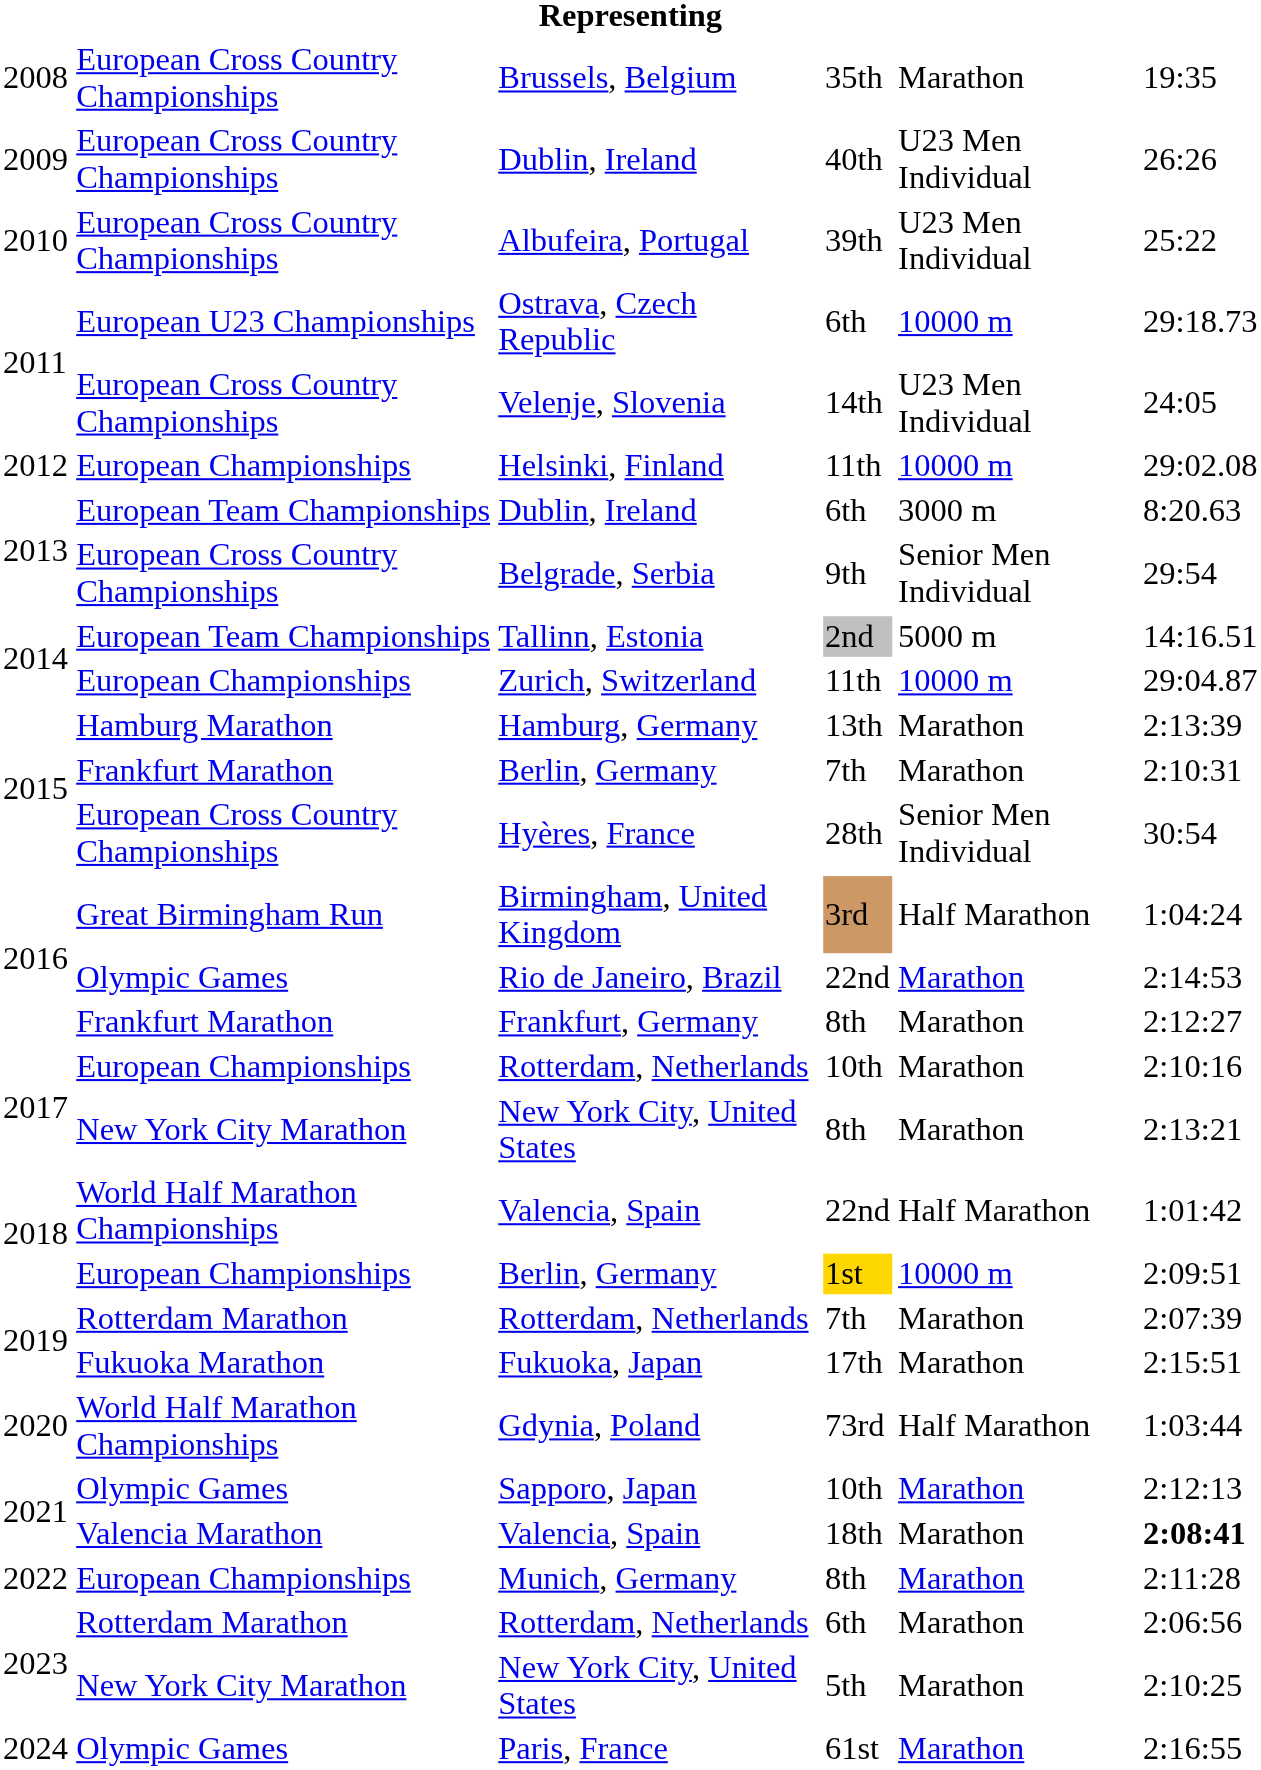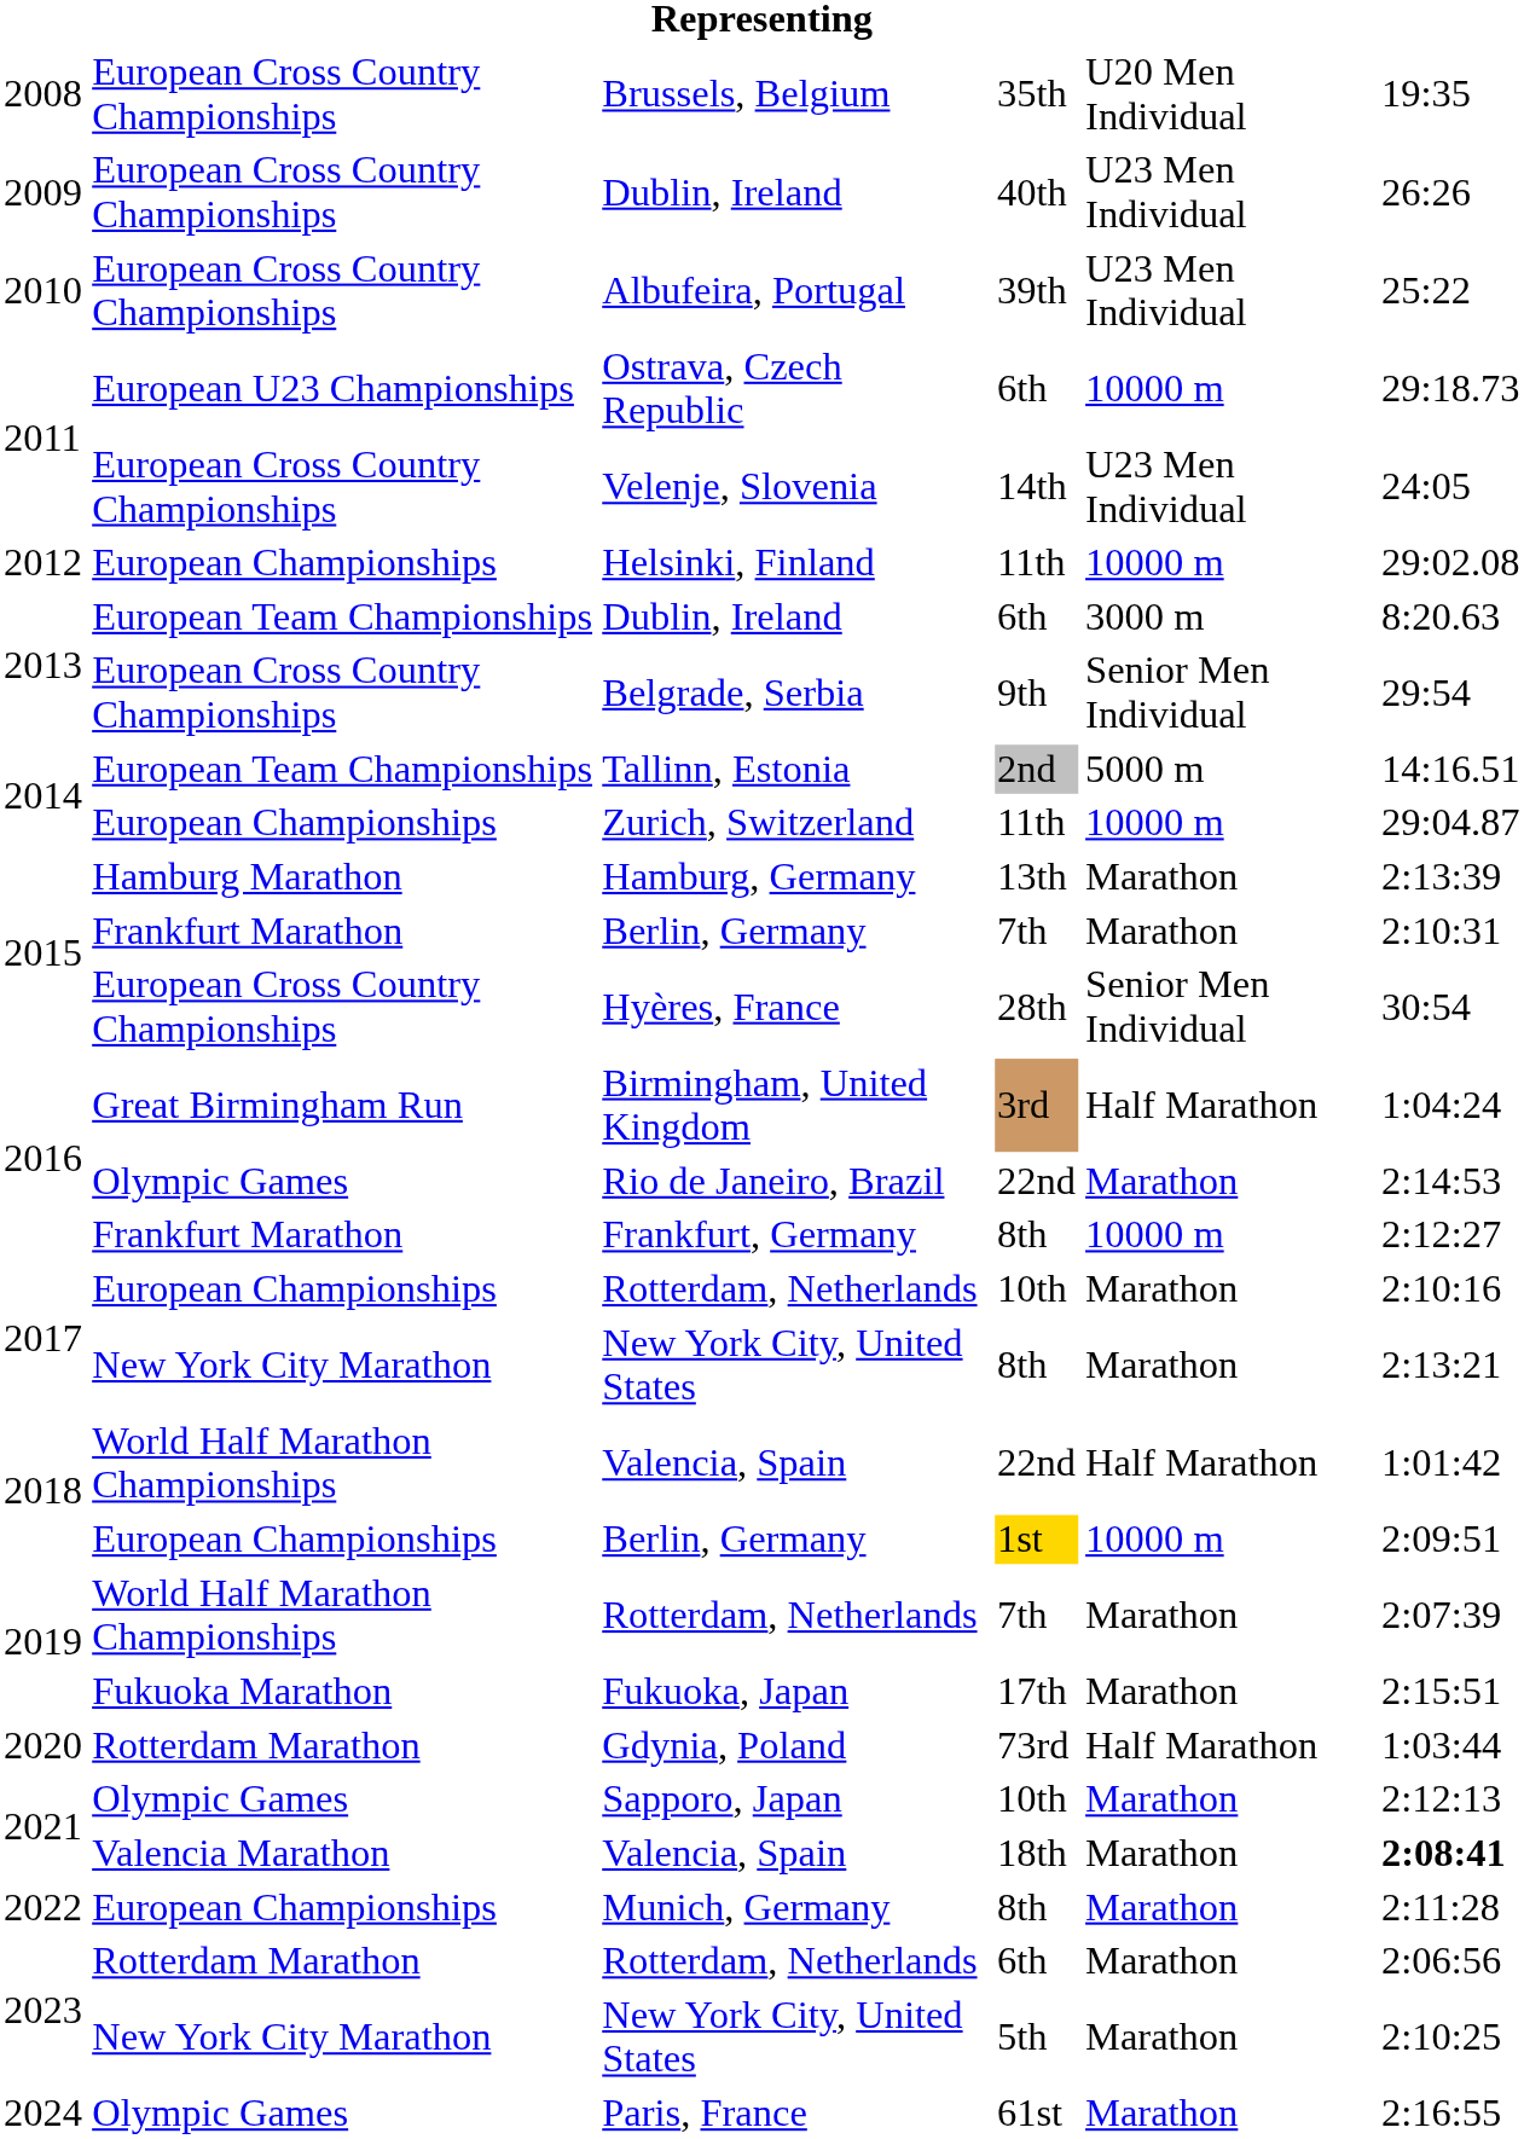 <table>
 <tr>
 <th colspan="6">Representing </th>
 </tr>
 <tr>
 <td>2008</td>
 <td><a href='#'>European Cross Country Championships</a></td>
 <td><a href='#'>Brussels</a>, <a href='#'>Belgium</a></td>
 <td>35th</td>
-<td>Marathon</td>
+<td>U20 Men Individual</td>
 <td>19:35</td>
 </tr>
 <tr>
 <td>2009</td>
 <td><a href='#'>European Cross Country Championships</a></td>
 <td><a href='#'>Dublin</a>, <a href='#'>Ireland</a></td>
 <td>40th</td>
 <td>U23 Men Individual</td>
 <td>26:26</td>
 </tr>
 <tr>
 <td>2010</td>
 <td><a href='#'>European Cross Country Championships</a></td>
 <td><a href='#'>Albufeira</a>, <a href='#'>Portugal</a></td>
 <td>39th</td>
 <td>U23 Men Individual</td>
 <td>25:22</td>
 </tr>
 <tr>
 <td rowspan=2>2011</td>
 <td><a href='#'>European U23 Championships</a></td>
 <td><a href='#'>Ostrava</a>, <a href='#'>Czech Republic</a></td>
 <td>6th</td>
 <td><a href='#'>10000 m</a></td>
 <td>29:18.73</td>
 </tr>
 <tr>
 <td><a href='#'>European Cross Country Championships</a></td>
 <td><a href='#'>Velenje</a>, <a href='#'>Slovenia</a></td>
 <td>14th</td>
 <td>U23 Men Individual</td>
 <td>24:05</td>
 </tr>
 <tr>
 <td>2012</td>
 <td><a href='#'>European Championships</a></td>
 <td><a href='#'>Helsinki</a>, <a href='#'>Finland</a></td>
 <td>11th</td>
 <td><a href='#'>10000 m</a></td>
 <td>29:02.08</td>
 </tr>
 <tr>
 <td rowspan=2>2013</td>
 <td><a href='#'>European Team Championships</a></td>
 <td><a href='#'>Dublin</a>, <a href='#'>Ireland</a></td>
 <td>6th</td>
 <td>3000 m</td>
 <td>8:20.63</td>
 </tr>
 <tr>
 <td><a href='#'>European Cross Country Championships</a></td>
 <td><a href='#'>Belgrade</a>, <a href='#'>Serbia</a></td>
 <td>9th</td>
 <td>Senior Men Individual</td>
 <td>29:54</td>
 </tr>
 <tr>
 <td rowspan=2>2014</td>
 <td><a href='#'>European Team Championships</a></td>
 <td><a href='#'>Tallinn</a>, <a href='#'>Estonia</a></td>
 <td bgcolor=silver>2nd</td>
 <td>5000 m</td>
 <td>14:16.51</td>
 </tr>
 <tr>
 <td><a href='#'>European Championships</a></td>
 <td><a href='#'>Zurich</a>, <a href='#'>Switzerland</a></td>
 <td>11th</td>
 <td><a href='#'>10000 m</a></td>
 <td>29:04.87</td>
 </tr>
 <tr>
 <td rowspan=3>2015</td>
 <td><a href='#'>Hamburg Marathon</a></td>
 <td><a href='#'>Hamburg</a>, <a href='#'>Germany</a></td>
 <td>13th</td>
 <td>Marathon</td>
 <td>2:13:39</td>
 </tr>
 <tr>
 <td><a href='#'>Frankfurt Marathon</a></td>
 <td><a href='#'>Berlin</a>, <a href='#'>Germany</a></td>
 <td>7th</td>
 <td>Marathon</td>
 <td>2:10:31</td>
 </tr>
 <tr>
 <td><a href='#'>European Cross Country Championships</a></td>
 <td><a href='#'>Hyères</a>, <a href='#'>France</a></td>
 <td>28th</td>
 <td>Senior Men Individual</td>
 <td>30:54</td>
 </tr>
 <tr>
 <td rowspan=3>2016</td>
 <td><a href='#'>Great Birmingham Run</a></td>
 <td><a href='#'>Birmingham</a>, <a href='#'>United Kingdom</a></td>
 <td bgcolor="cc9966">3rd</td>
 <td>Half Marathon</td>
 <td>1:04:24</td>
 </tr>
 <tr>
 <td><a href='#'>Olympic Games</a></td>
 <td><a href='#'>Rio de Janeiro</a>, <a href='#'>Brazil</a></td>
 <td>22nd</td>
 <td><a href='#'>Marathon</a></td>
 <td>2:14:53</td>
 </tr>
 <tr>
 <td><a href='#'>Frankfurt Marathon</a></td>
 <td><a href='#'>Frankfurt</a>, <a href='#'>Germany</a></td>
 <td>8th</td>
-<td>Marathon</td>
+<td><a href='#'>10000 m</a></td>
 <td>2:12:27</td>
 </tr>
 <tr>
 <td rowspan=2>2017</td>
 <td><a href='#'>European Championships</a></td>
 <td><a href='#'>Rotterdam</a>, <a href='#'>Netherlands</a></td>
 <td>10th</td>
 <td>Marathon</td>
 <td>2:10:16</td>
 </tr>
 <tr>
 <td><a href='#'>New York City Marathon</a></td>
 <td><a href='#'>New York City</a>, <a href='#'>United States</a></td>
 <td>8th</td>
 <td>Marathon</td>
 <td>2:13:21</td>
 </tr>
 <tr>
 <td rowspan=2>2018</td>
 <td><a href='#'>World Half Marathon Championships</a></td>
 <td><a href='#'>Valencia</a>, <a href='#'>Spain</a></td>
 <td>22nd</td>
 <td>Half Marathon</td>
 <td>1:01:42</td>
 </tr>
 <tr>
 <td><a href='#'>European Championships</a></td>
 <td><a href='#'>Berlin</a>, <a href='#'>Germany</a></td>
 <td bgcolor=gold>1st</td>
 <td><a href='#'>10000 m</a></td>
 <td>2:09:51</td>
 </tr>
 <tr>
 <td rowspan=2>2019</td>
-<td><a href='#'>Rotterdam Marathon</a></td>
+<td><a href='#'>World Half Marathon Championships</a></td>
 <td><a href='#'>Rotterdam</a>, <a href='#'>Netherlands</a></td>
 <td>7th</td>
 <td>Marathon</td>
 <td>2:07:39</td>
 </tr>
 <tr>
 <td><a href='#'>Fukuoka Marathon</a></td>
 <td><a href='#'>Fukuoka</a>, <a href='#'>Japan</a></td>
 <td>17th</td>
 <td>Marathon</td>
 <td>2:15:51</td>
 </tr>
 <tr>
 <td>2020</td>
-<td><a href='#'>World Half Marathon Championships</a></td>
+<td><a href='#'>Rotterdam Marathon</a></td>
 <td><a href='#'>Gdynia</a>, <a href='#'>Poland</a></td>
 <td>73rd</td>
 <td>Half Marathon</td>
 <td>1:03:44</td>
 </tr>
 <tr>
 <td rowspan=2>2021</td>
 <td><a href='#'>Olympic Games</a></td>
 <td><a href='#'>Sapporo</a>, <a href='#'>Japan</a></td>
 <td>10th</td>
 <td><a href='#'>Marathon</a></td>
 <td>2:12:13</td>
 </tr>
 <tr>
 <td><a href='#'>Valencia Marathon</a></td>
 <td><a href='#'>Valencia</a>, <a href='#'>Spain</a></td>
 <td>18th</td>
 <td>Marathon</td>
 <td><strong>2:08:41</strong></td>
 </tr>
 <tr>
 <td>2022</td>
 <td><a href='#'>European Championships</a></td>
 <td><a href='#'>Munich</a>, <a href='#'>Germany</a></td>
 <td>8th</td>
 <td><a href='#'>Marathon</a></td>
 <td>2:11:28</td>
 </tr>
 <tr>
 <td rowspan=2>2023</td>
 <td><a href='#'>Rotterdam Marathon</a></td>
 <td><a href='#'>Rotterdam</a>, <a href='#'>Netherlands</a></td>
 <td>6th</td>
 <td>Marathon</td>
 <td>2:06:56</td>
 </tr>
 <tr>
 <td><a href='#'>New York City Marathon</a></td>
 <td><a href='#'>New York City</a>, <a href='#'>United States</a></td>
 <td>5th</td>
 <td>Marathon</td>
 <td>2:10:25</td>
 </tr>
 <tr>
 <td>2024</td>
 <td><a href='#'>Olympic Games</a></td>
 <td><a href='#'>Paris</a>, <a href='#'>France</a></td>
 <td>61st</td>
 <td><a href='#'>Marathon</a></td>
 <td>2:16:55</td>
 </tr>
 </table>
